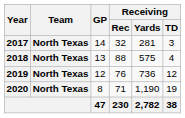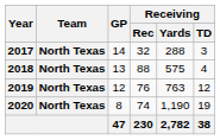 <table class="wikitable" style="text-align:center;">
 <tr>
 <th rowspan="2">Year</th>
 <th rowspan="2">Team</th>
 <th rowspan="2">GP</th>
 <th colspan="3">Receiving</th>
 </tr>
 <tr>
 <th>Rec</th>
 <th>Yards</th>
 <th>TD</th>
 </tr>
 <tr>
 <th>2017</th>
 <th>North Texas</th>
 <td>14</td>
 <td>32</td>
-<td>281</td>
+<td>288</td>
 <td>3</td>
 </tr>
 <tr>
 <th>2018</th>
 <th>North Texas</th>
 <td>13</td>
 <td>88</td>
 <td>575</td>
 <td>4</td>
 </tr>
 <tr>
 <th>2019</th>
 <th>North Texas</th>
 <td>12</td>
 <td>76</td>
-<td>736</td>
+<td>763</td>
 <td>12</td>
 </tr>
 <tr>
 <th>2020</th>
 <th>North Texas</th>
 <td>8</td>
-<td>71</td>
+<td>74</td>
 <td>1,190</td>
 <td>19</td>
 </tr>
 <tr>
 <th colspan="2"></th>
 <th>47</th>
 <th>230</th>
 <th>2,782</th>
 <th>38</th>
 </tr>
 </table>
